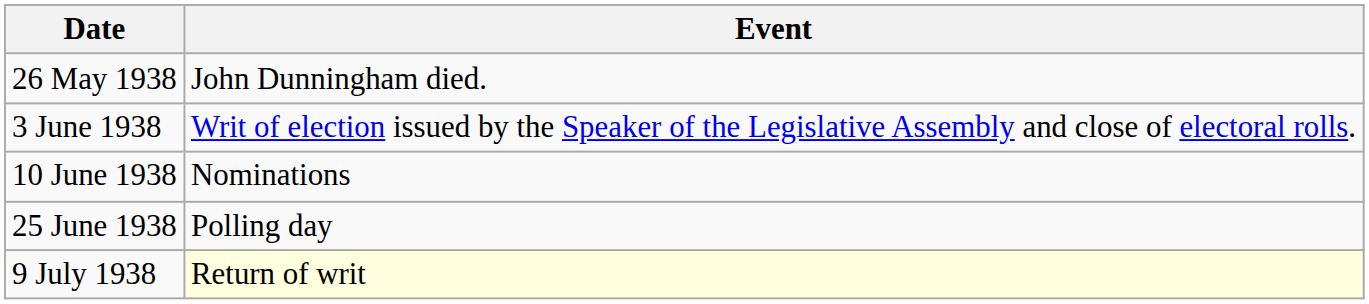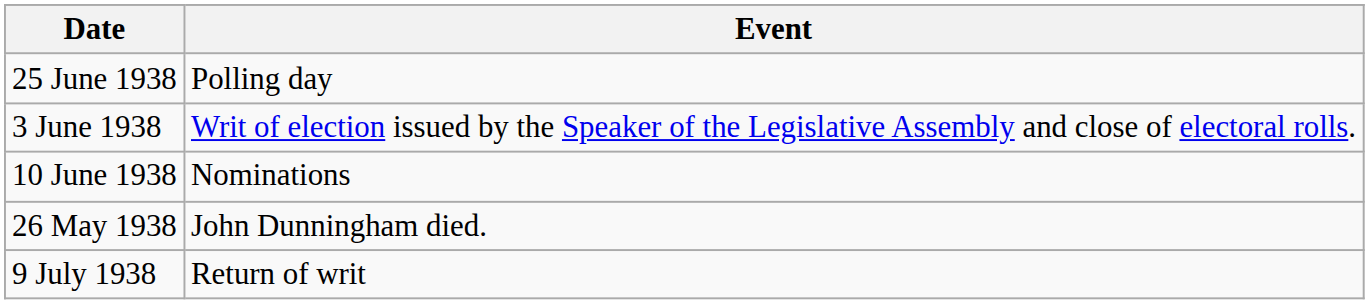 <table class="wikitable">
 <tr>
 <th>Date</th>
 <th>Event</th>
 </tr>
 <tr>
-<td>26 May 1938</td>
-<td>John Dunningham died.</td>
+<td>25 June 1938</td>
+<td>Polling day</td>
 </tr>
 <tr>
 <td>3 June 1938</td>
 <td><a href='#'>Writ of election</a> issued by the <a href='#'>Speaker of the Legislative Assembly</a> and close of <a href='#'>electoral rolls</a>.</td>
 </tr>
 <tr>
 <td>10 June 1938</td>
 <td>Nominations</td>
 </tr>
 <tr>
-<td>25 June 1938</td>
-<td>Polling day</td>
+<td>26 May 1938</td>
+<td>John Dunningham died.</td>
 </tr>
 <tr>
 <td>9 July 1938</td>
-<td style="background: lightyellow;">Return of writ</td>
+<td>Return of writ</td>
 </tr>
 </table>
